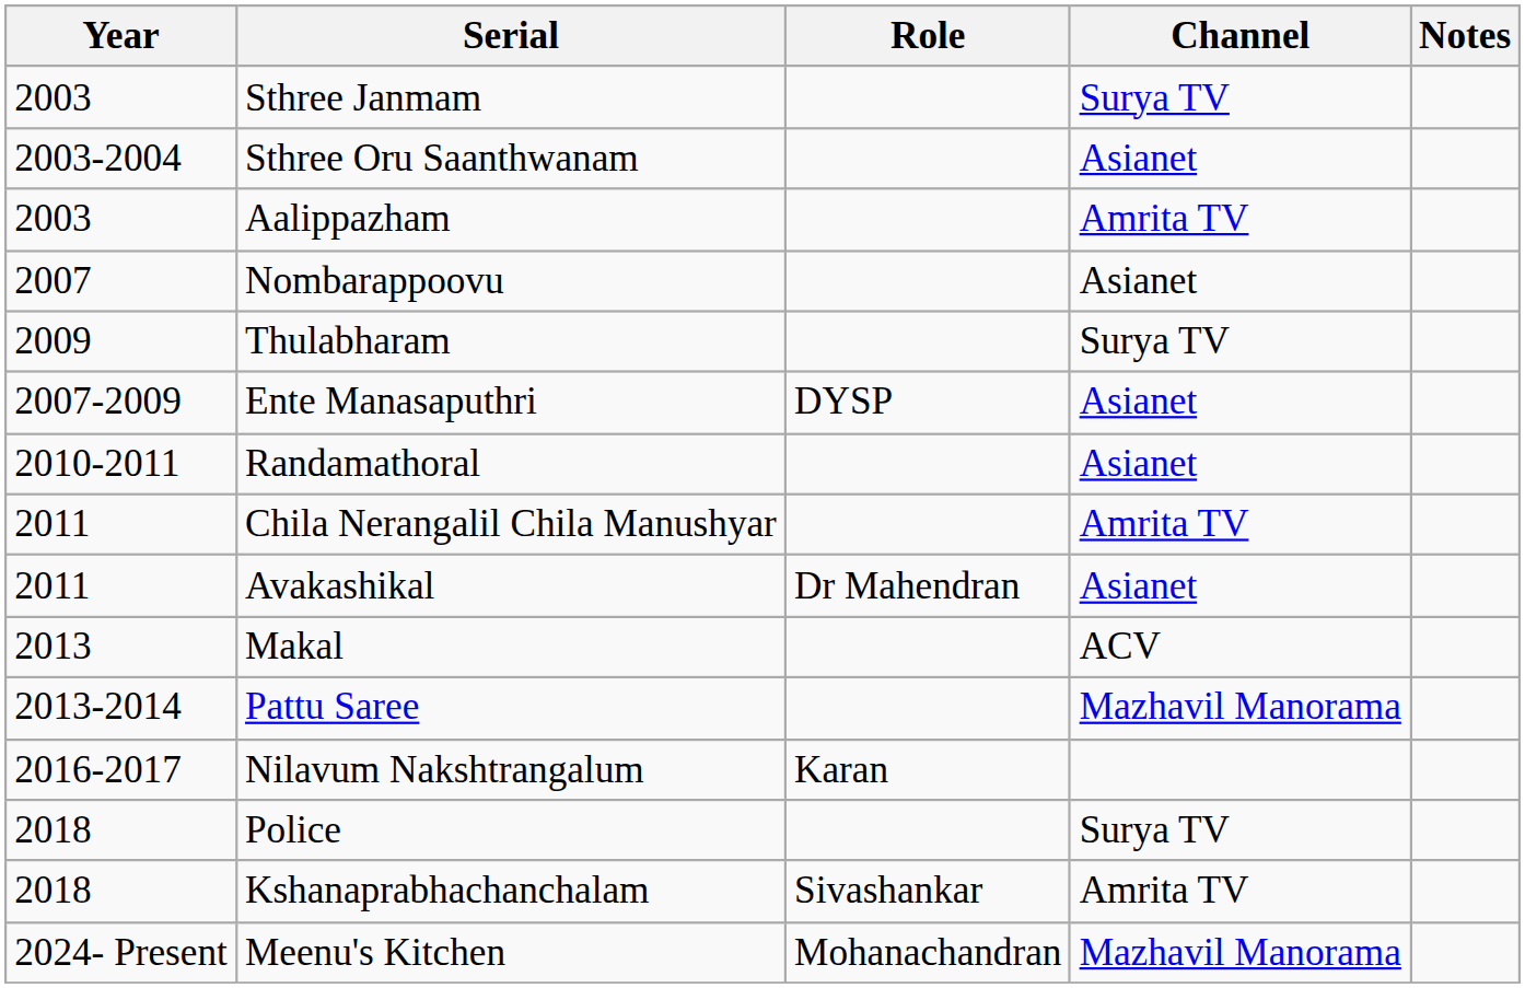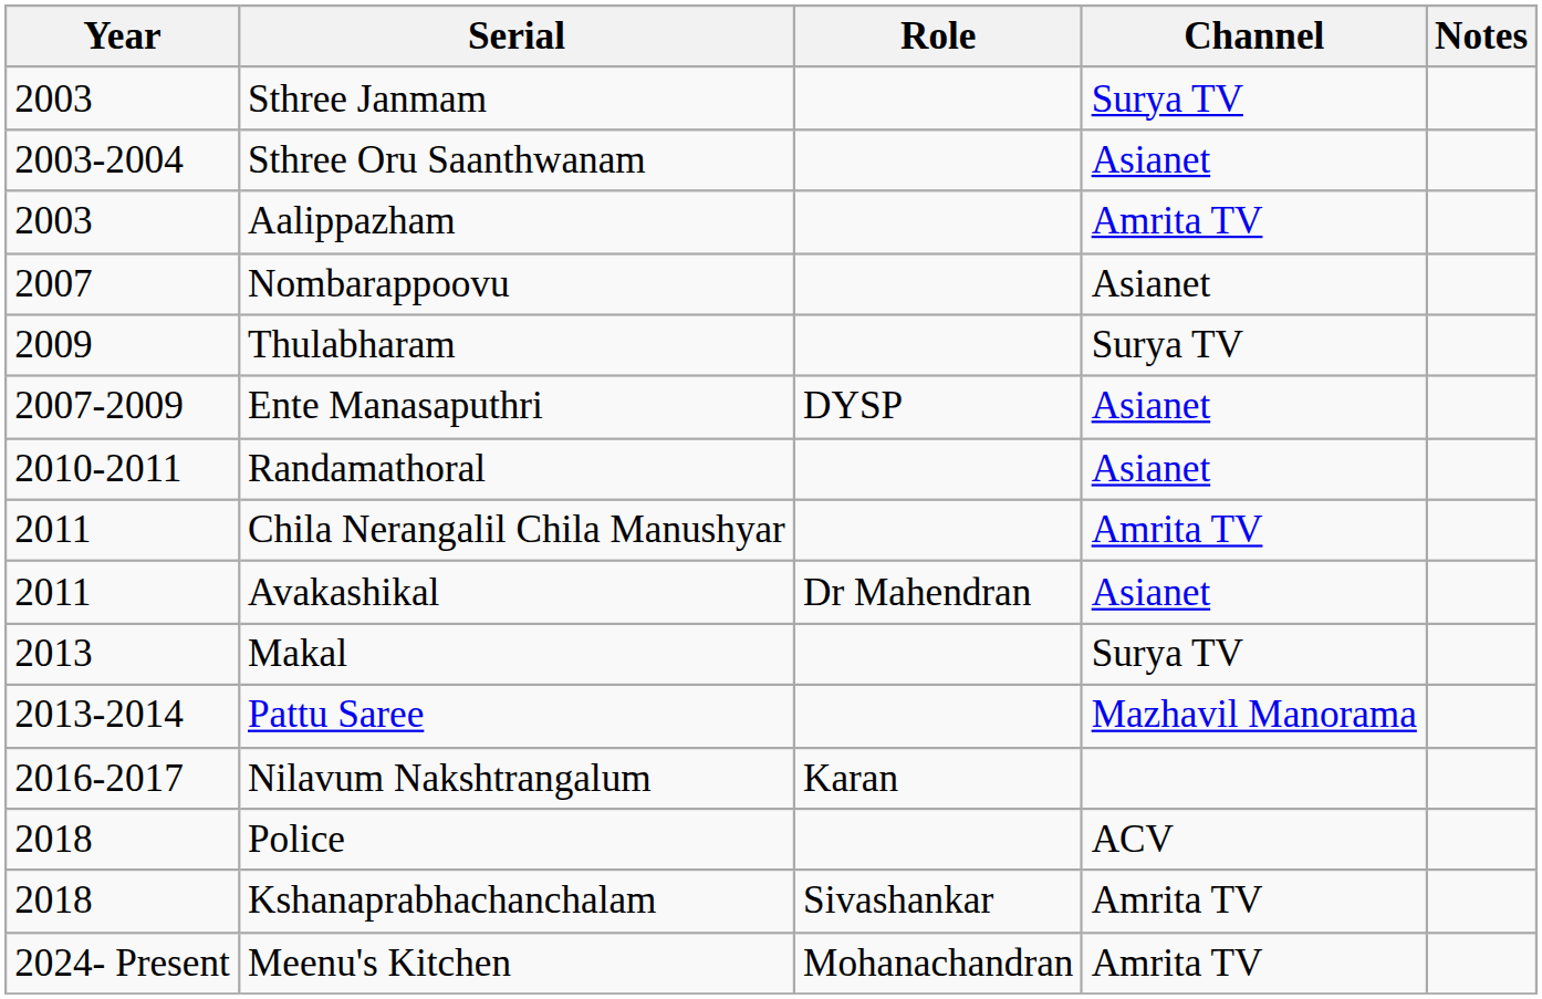 <table class="wikitable sortable">
 <tr>
 <th>Year</th>
 <th>Serial</th>
 <th>Role</th>
 <th>Channel</th>
 <th>Notes</th>
 </tr>
 <tr>
 <td>2003</td>
 <td>Sthree Janmam</td>
 <td></td>
 <td><a href='#'>Surya TV</a></td>
 <td></td>
 </tr>
 <tr>
 <td>2003-2004</td>
 <td>Sthree Oru Saanthwanam</td>
 <td></td>
 <td><a href='#'>Asianet</a></td>
 <td></td>
 </tr>
 <tr>
 <td>2003</td>
 <td>Aalippazham</td>
 <td></td>
 <td><a href='#'>Amrita TV</a></td>
 <td></td>
 </tr>
 <tr>
 <td>2007</td>
 <td>Nombarappoovu</td>
 <td></td>
 <td>Asianet</td>
 <td></td>
 </tr>
 <tr>
 <td>2009</td>
 <td>Thulabharam</td>
 <td></td>
 <td>Surya TV</td>
 <td></td>
 </tr>
 <tr>
 <td>2007-2009</td>
 <td>Ente Manasaputhri</td>
 <td>DYSP</td>
 <td><a href='#'>Asianet</a></td>
 <td></td>
 </tr>
 <tr>
 <td>2010-2011</td>
 <td>Randamathoral</td>
 <td></td>
 <td><a href='#'>Asianet</a></td>
 <td></td>
 </tr>
 <tr>
 <td>2011</td>
 <td>Chila Nerangalil Chila Manushyar</td>
 <td></td>
 <td><a href='#'>Amrita TV</a></td>
 <td></td>
 </tr>
 <tr>
 <td>2011</td>
 <td>Avakashikal</td>
 <td>Dr Mahendran</td>
 <td><a href='#'>Asianet</a></td>
 <td></td>
 </tr>
 <tr>
 <td>2013</td>
 <td>Makal</td>
 <td></td>
-<td>ACV</td>
+<td>Surya TV</td>
 <td></td>
 </tr>
 <tr>
 <td>2013-2014</td>
 <td><a href='#'>Pattu Saree</a></td>
 <td></td>
 <td><a href='#'>Mazhavil Manorama</a></td>
 <td></td>
 </tr>
 <tr>
 <td>2016-2017</td>
 <td>Nilavum Nakshtrangalum</td>
 <td>Karan</td>
 <td Amrita TV></td>
 </tr>
 <tr>
 <td>2018</td>
 <td>Police</td>
 <td></td>
-<td>Surya TV</td>
+<td>ACV</td>
 <td></td>
 </tr>
 <tr>
 <td>2018</td>
 <td>Kshanaprabhachanchalam</td>
 <td>Sivashankar</td>
 <td>Amrita TV</td>
 </tr>
 <tr>
 <td>2024- Present</td>
 <td>Meenu's Kitchen</td>
 <td>Mohanachandran</td>
-<td><a href='#'>Mazhavil Manorama</a></td>
+<td>Amrita TV</td>
 <td></td>
 </tr>
 </table>
